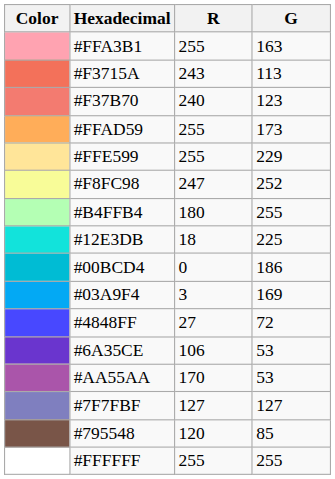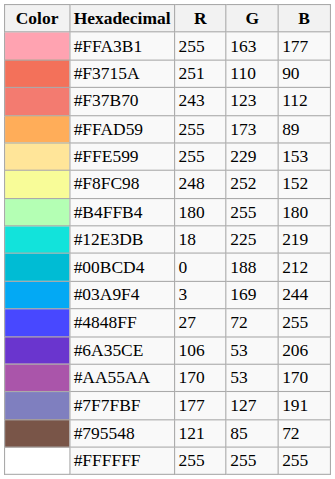 <table class="wikitable" width=48%>
 <tr>
 <th width=20%>Color</th>
 <th width=10%>Hexadecimal</th>
 <th>R</th>
 <th>G</th>
+<th>B</th>
 </tr>
 <tr>
 <td style="background:#ffa3b1;"></td>
 <td>#FFA3B1</td>
 <td>255</td>
 <td>163</td>
+<td>177</td>
 </tr>
 <tr>
 <td style="background:#f3715a;"></td>
 <td>#F3715A</td>
-<td>243</td>
-<td>113</td>
+<td>251</td>
+<td>110</td>
+<td>90</td>
 </tr>
 <tr>
 <td style="background:#f37b70;"></td>
 <td>#F37B70</td>
-<td>240</td>
+<td>243</td>
 <td>123</td>
+<td>112</td>
 </tr>
 <tr>
 <td style="background:#ffad59;"></td>
 <td>#FFAD59</td>
 <td>255</td>
 <td>173</td>
+<td>89</td>
 </tr>
 <tr>
 <td style="background:#ffe599;"></td>
 <td>#FFE599</td>
 <td>255</td>
 <td>229</td>
+<td>153</td>
 </tr>
 <tr>
 <td style="background:#f8fc98;"></td>
 <td>#F8FC98</td>
-<td>247</td>
+<td>248</td>
 <td>252</td>
+<td>152</td>
 </tr>
 <tr>
 <td style="background:#b4ffb4;"></td>
 <td>#B4FFB4</td>
 <td>180</td>
 <td>255</td>
+<td>180</td>
 </tr>
 <tr>
 <td style="background:#12e3db;"></td>
 <td>#12E3DB</td>
 <td>18</td>
 <td>225</td>
+<td>219</td>
 </tr>
 <tr>
 <td style="background:#00bcd4;"></td>
 <td>#00BCD4</td>
 <td>0</td>
-<td>186</td>
+<td>188</td>
+<td>212</td>
 </tr>
 <tr>
 <td style="background:#03a9f4;"></td>
 <td>#03A9F4</td>
 <td>3</td>
 <td>169</td>
+<td>244</td>
 </tr>
 <tr>
 <td style="background:#4848ff;"></td>
 <td>#4848FF</td>
 <td>27</td>
 <td>72</td>
+<td>255</td>
 </tr>
 <tr>
 <td style="background:#6a35ce;"></td>
 <td>#6A35CE</td>
 <td>106</td>
 <td>53</td>
+<td>206</td>
 </tr>
 <tr>
 <td style="background:#aa55aa;"></td>
 <td>#AA55AA</td>
 <td>170</td>
 <td>53</td>
+<td>170</td>
 </tr>
 <tr>
 <td style="background:#7f7fbf;"></td>
 <td>#7F7FBF</td>
+<td>177</td>
 <td>127</td>
-<td>127</td>
+<td>191</td>
 </tr>
 <tr>
 <td style="background:#795548;"></td>
 <td>#795548</td>
-<td>120</td>
+<td>121</td>
 <td>85</td>
+<td>72</td>
 </tr>
 <tr>
 <td style="background:#ffffff;"></td>
 <td>#FFFFFF</td>
 <td>255</td>
 <td>255</td>
+<td>255</td>
 </tr>
 </table>
